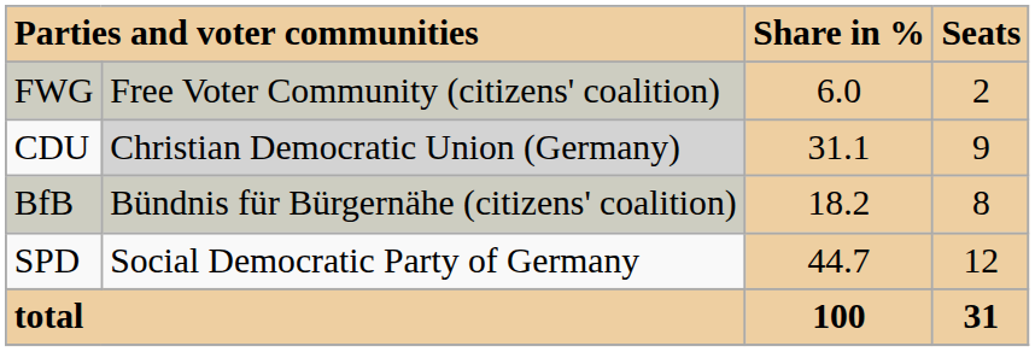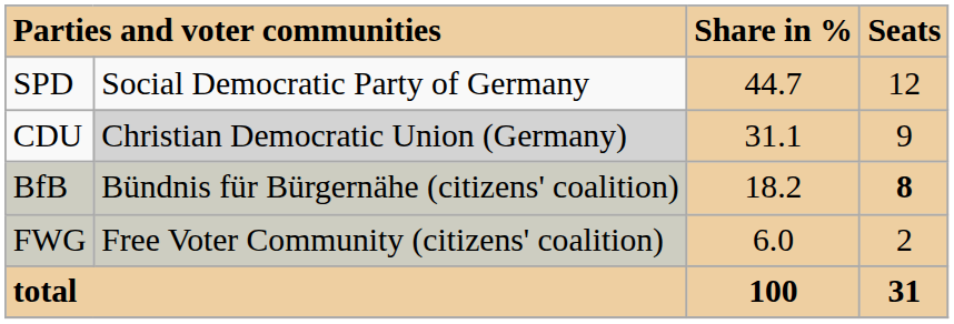 <table class="wikitable">
 <tr>
 <td colspan="2" bgcolor="#EECFA1"><strong>Parties and voter communities</strong></td>
 <td align="center" bgcolor="#EECFA1"><strong>Share in %</strong></td>
 <td align="center" bgcolor="#EECFA1"><strong>Seats</strong></td>
 </tr>
 <tr --->
-<td bgcolor="#CDCDC1">FWG</td>
-<td bgcolor="#CDCDC1">Free Voter Community (citizens' coalition)</td>
-<td align="center" bgcolor="#EECFA1">6.0</td>
-<td align="center" bgcolor="#EECFA1">2</td>
+<td>SPD</td>
+<td>Social Democratic Party of Germany</td>
+<td align="center" bgcolor="#EECFA1">44.7</td>
+<td align="center" bgcolor="#EECFA1">12</td>
 </tr>
 <tr --->
 <td>CDU</td>
 <td style="background: lightgrey;">Christian Democratic Union (Germany)</td>
 <td align="center" bgcolor="#EECFA1">31.1</td>
 <td align="center" bgcolor="#EECFA1">9</td>
 </tr>
 <tr --->
 <td bgcolor="#CDCDC1">BfB</td>
 <td bgcolor="#CDCDC1">Bündnis für Bürgernähe (citizens' coalition)</td>
 <td align="center" bgcolor="#EECFA1">18.2</td>
-<td align="center" bgcolor="#EECFA1">8</td>
+<td align="center" bgcolor="#EECFA1"><strong>8</strong></td>
 </tr>
 <tr --->
-<td>SPD</td>
-<td>Social Democratic Party of Germany</td>
-<td align="center" bgcolor="#EECFA1">44.7</td>
-<td align="center" bgcolor="#EECFA1">12</td>
+<td bgcolor="#CDCDC1">FWG</td>
+<td bgcolor="#CDCDC1">Free Voter Community (citizens' coalition)</td>
+<td align="center" bgcolor="#EECFA1">6.0</td>
+<td align="center" bgcolor="#EECFA1">2</td>
 </tr>
 <tr --->
 <td colspan="2" bgcolor="#EECFA1"><strong>total</strong></td>
 <td align="center" bgcolor="#EECFA1"><strong>100</strong></td>
 <td align="center" bgcolor="#EECFA1"><strong>31</strong></td>
 </tr>
 <tr --->
 </tr>
 </table>
